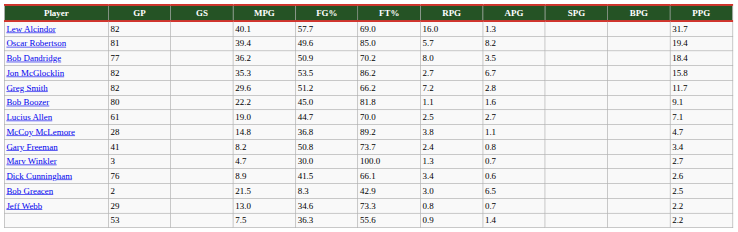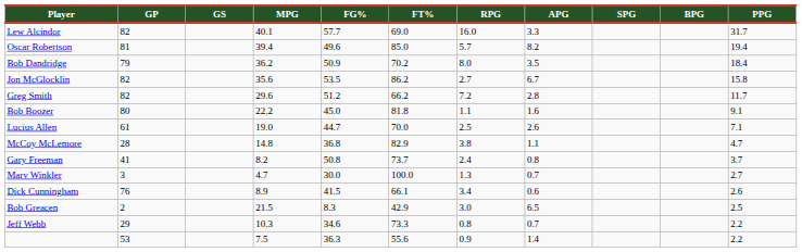 <table class="wikitable sortable" style="font-size: 90%">
 <tr>
 <th style="background:#255325; color:#FFFFFF; border-top:#D4312A 3px solid; border-bottom:#D4312A 3px solid;"  width="10%">Player</th>
 <th style="background:#255325; color:#FFFFFF; border-top:#D4312A 3px solid; border-bottom:#D4312A 3px solid;" width="6%">GP</th>
 <th style="background:#255325; color:#FFFFFF; border-top:#D4312A 3px solid; border-bottom:#D4312A 3px solid;" width="6%">GS</th>
 <th style="background:#255325; color:#FFFFFF; border-top:#D4312A 3px solid; border-bottom:#D4312A 3px solid;" width="6%">MPG</th>
 <th style="background:#255325; color:#FFFFFF; border-top:#D4312A 3px solid; border-bottom:#D4312A 3px solid;" width="6%">FG%</th>
 <th style="background:#255325; color:#FFFFFF; border-top:#D4312A 3px solid; border-bottom:#D4312A 3px solid;" width="6%">FT%</th>
 <th style="background:#255325; color:#FFFFFF; border-top:#D4312A 3px solid; border-bottom:#D4312A 3px solid;" width="6%">RPG</th>
 <th style="background:#255325; color:#FFFFFF; border-top:#D4312A 3px solid; border-bottom:#D4312A 3px solid;" width="6%">APG</th>
 <th style="background:#255325; color:#FFFFFF; border-top:#D4312A 3px solid; border-bottom:#D4312A 3px solid;" width="6%">SPG</th>
 <th style="background:#255325; color:#FFFFFF; border-top:#D4312A 3px solid; border-bottom:#D4312A 3px solid;" width="6%">BPG</th>
 <th style="background:#255325; color:#FFFFFF; border-top:#D4312A 3px solid; border-bottom:#D4312A 3px solid;" width="6%">PPG</th>
 </tr>
 <tr>
 <td><a href='#'>Lew Alcindor</a></td>
 <td>82</td>
 <td></td>
 <td>40.1</td>
 <td>57.7</td>
 <td>69.0</td>
 <td>16.0</td>
-<td>1.3</td>
+<td>3.3</td>
 <td></td>
 <td></td>
 <td>31.7</td>
 </tr>
 <tr>
 <td><a href='#'>Oscar Robertson</a></td>
 <td>81</td>
 <td></td>
 <td>39.4</td>
 <td>49.6</td>
 <td>85.0</td>
 <td>5.7</td>
 <td>8.2</td>
 <td></td>
 <td></td>
 <td>19.4</td>
 </tr>
 <tr>
 <td><a href='#'>Bob Dandridge</a></td>
-<td>77</td>
+<td>79</td>
 <td></td>
 <td>36.2</td>
 <td>50.9</td>
 <td>70.2</td>
 <td>8.0</td>
 <td>3.5</td>
 <td></td>
 <td></td>
 <td>18.4</td>
 </tr>
 <tr>
 <td><a href='#'>Jon McGlocklin</a></td>
 <td>82</td>
 <td></td>
-<td>35.3</td>
+<td>35.6</td>
 <td>53.5</td>
 <td>86.2</td>
 <td>2.7</td>
 <td>6.7</td>
 <td></td>
 <td></td>
 <td>15.8</td>
 </tr>
 <tr>
 <td><a href='#'>Greg Smith</a></td>
 <td>82</td>
 <td></td>
 <td>29.6</td>
 <td>51.2</td>
 <td>66.2</td>
 <td>7.2</td>
 <td>2.8</td>
 <td></td>
 <td></td>
 <td>11.7</td>
 </tr>
 <tr>
 <td><a href='#'>Bob Boozer</a></td>
 <td>80</td>
 <td></td>
 <td>22.2</td>
 <td>45.0</td>
 <td>81.8</td>
 <td>1.1</td>
 <td>1.6</td>
 <td></td>
 <td></td>
 <td>9.1</td>
 </tr>
 <tr>
 <td><a href='#'>Lucius Allen</a></td>
 <td>61</td>
 <td></td>
 <td>19.0</td>
 <td>44.7</td>
 <td>70.0</td>
 <td>2.5</td>
-<td>2.7</td>
+<td>2.6</td>
 <td></td>
 <td></td>
 <td>7.1</td>
 </tr>
 <tr>
 <td><a href='#'>McCoy McLemore</a></td>
 <td>28</td>
 <td></td>
 <td>14.8</td>
 <td>36.8</td>
-<td>89.2</td>
+<td>82.9</td>
 <td>3.8</td>
 <td>1.1</td>
 <td></td>
 <td></td>
 <td>4.7</td>
 </tr>
 <tr>
 <td><a href='#'>Gary Freeman</a></td>
 <td>41</td>
 <td></td>
 <td>8.2</td>
 <td>50.8</td>
 <td>73.7</td>
 <td>2.4</td>
 <td>0.8</td>
 <td></td>
 <td></td>
-<td>3.4</td>
+<td>3.7</td>
 </tr>
 <tr>
 <td><a href='#'>Marv Winkler</a></td>
 <td>3</td>
 <td></td>
 <td>4.7</td>
 <td>30.0</td>
 <td>100.0</td>
 <td>1.3</td>
 <td>0.7</td>
 <td></td>
 <td></td>
 <td>2.7</td>
 </tr>
 <tr>
 <td><a href='#'>Dick Cunningham</a></td>
 <td>76</td>
 <td></td>
 <td>8.9</td>
 <td>41.5</td>
 <td>66.1</td>
 <td>3.4</td>
 <td>0.6</td>
 <td></td>
 <td></td>
 <td>2.6</td>
 </tr>
 <tr>
 <td><a href='#'>Bob Greacen</a></td>
 <td>2</td>
 <td></td>
 <td>21.5</td>
 <td>8.3</td>
 <td>42.9</td>
 <td>3.0</td>
 <td>6.5</td>
 <td></td>
 <td></td>
 <td>2.5</td>
 </tr>
 <tr>
 <td><a href='#'>Jeff Webb</a></td>
 <td>29</td>
 <td></td>
-<td>13.0</td>
+<td>10.3</td>
 <td>34.6</td>
 <td>73.3</td>
 <td>0.8</td>
 <td>0.7</td>
 <td></td>
 <td></td>
 <td>2.2</td>
 </tr>
 <tr>
 <td></td>
 <td>53</td>
 <td></td>
 <td>7.5</td>
 <td>36.3</td>
 <td>55.6</td>
 <td>0.9</td>
 <td>1.4</td>
 <td></td>
 <td></td>
 <td>2.2</td>
 </tr>
 </table>
